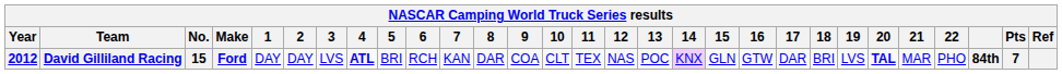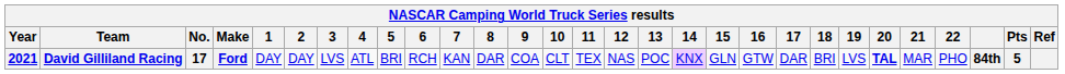 <table class="wikitable" style="text-align:center; font-size:75%">
 <tr>
 <th colspan=29><a href='#'>NASCAR Camping World Truck Series</a> results</th>
 </tr>
 <tr>
 <th>Year</th>
 <th>Team</th>
 <th>No.</th>
 <th>Make</th>
 <th>1</th>
 <th>2</th>
 <th>3</th>
 <th>4</th>
 <th>5</th>
 <th>6</th>
 <th>7</th>
 <th>8</th>
 <th>9</th>
 <th>10</th>
 <th>11</th>
 <th>12</th>
 <th>13</th>
 <th>14</th>
 <th>15</th>
 <th>16</th>
 <th>17</th>
 <th>18</th>
 <th>19</th>
 <th>20</th>
 <th>21</th>
 <th>22</th>
 <th></th>
 <th>Pts</th>
 <th>Ref</th>
 </tr>
 <tr>
-<th><a href='#'>2012</a></th>
+<th><a href='#'>2021</a></th>
 <th><a href='#'>David Gilliland Racing</a></th>
-<th>15</th>
+<th>17</th>
 <th><a href='#'>Ford</a></th>
 <td><a href='#'>DAY</a></td>
 <td><a href='#'>DAY</a></td>
 <td><a href='#'>LVS</a></td>
-<td><strong><a href='#'>ATL</a></strong></td>
+<td><a href='#'>ATL</a></td>
 <td><a href='#'>BRI</a></td>
 <td><a href='#'>RCH</a></td>
 <td><a href='#'>KAN</a></td>
 <td><a href='#'>DAR</a></td>
 <td><a href='#'>COA</a></td>
 <td><a href='#'>CLT</a></td>
 <td><a href='#'>TEX</a></td>
 <td><a href='#'>NAS</a></td>
 <td><a href='#'>POC</a></td>
 <td style="background:#EFCFFF;"><a href='#'>KNX</a><br></td>
 <td><a href='#'>GLN</a></td>
 <td><a href='#'>GTW</a></td>
 <td><a href='#'>DAR</a></td>
 <td><a href='#'>BRI</a></td>
 <td><a href='#'>LVS</a></td>
 <td><strong><a href='#'>TAL</a></strong></td>
 <td><a href='#'>MAR</a></td>
 <td><a href='#'>PHO</a></td>
 <th>84th</th>
-<th>7</th>
+<th>5</th>
 <th></th>
 </tr>
 </table>
